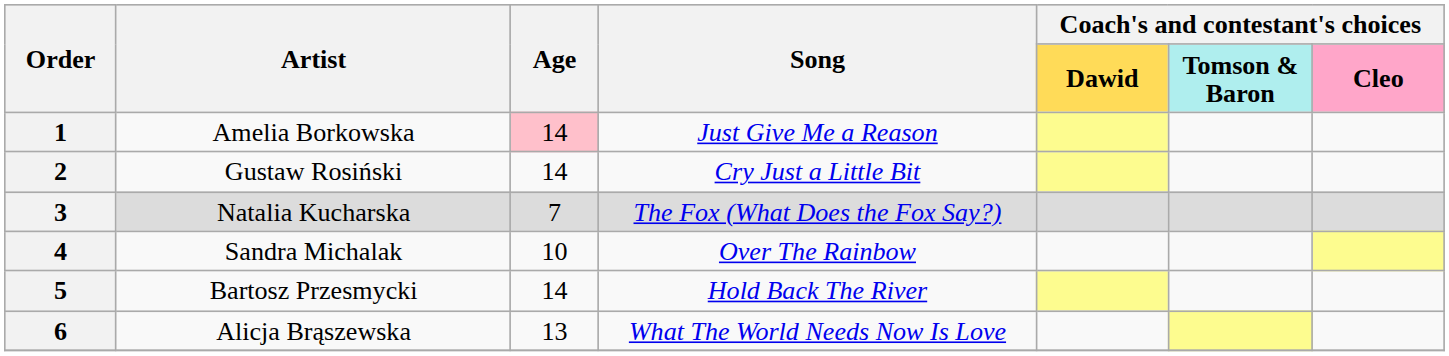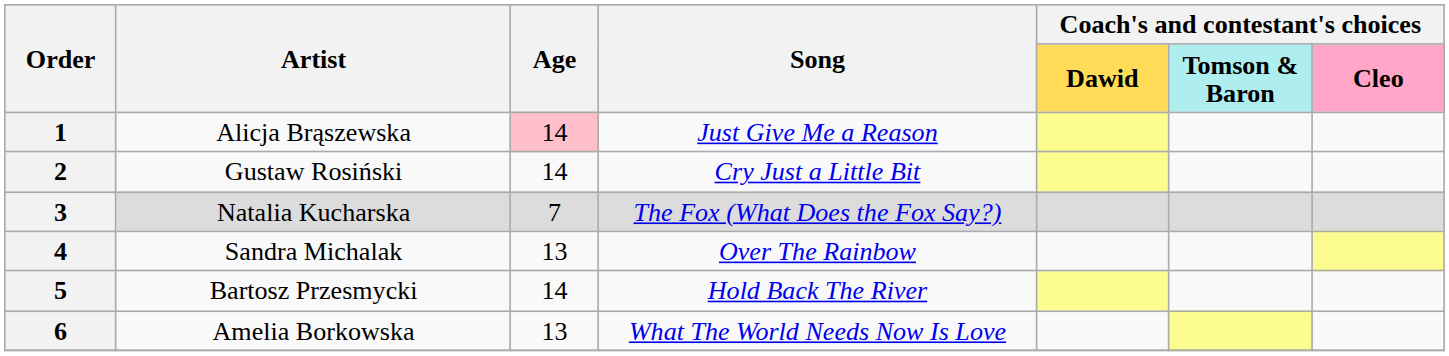 <table class="wikitable" style="text-align:center; line-height:17px; width:100%;">
 <tr>
 <th scope="col" rowspan="2" style="width:04%;">Order</th>
 <th scope="col" rowspan="2" style="width:18%;">Artist</th>
 <th scope="col" rowspan="2" style="width:04%;">Age</th>
 <th scope="col" rowspan="2" style="width:20%;">Song</th>
 <th colspan="3">Coach's and contestant's choices</th>
 </tr>
 <tr>
 <th style="width:06%; background:#ffdb58;">Dawid</th>
 <th style="width:06%; background:#afeeee;">Tomson & Baron</th>
 <th style="width:06%; background:#FFA6C9;">Cleo</th>
 </tr>
 <tr>
 <th>1</th>
-<td>Amelia Borkowska</td>
+<td>Alicja Brąszewska</td>
 <td style="background: pink;">14</td>
 <td><em><a href='#'>Just Give Me a Reason</a></em></td>
 <td style="background:#fdfc8f;"></td>
 <td></td>
 <td></td>
 </tr>
 <tr>
 <th>2</th>
 <td>Gustaw Rosiński</td>
 <td>14</td>
 <td><em><a href='#'>Cry Just a Little Bit</a></em></td>
 <td style="background:#fdfc8f;"></td>
 <td></td>
 <td></td>
 </tr>
 <tr style="background:#DCDCDC;">
 <th>3</th>
 <td>Natalia Kucharska</td>
 <td>7</td>
 <td><em><a href='#'>The Fox (What Does the Fox Say?)</a></em></td>
 <td></td>
 <td></td>
 <td></td>
 </tr>
 <tr>
 <th>4</th>
 <td>Sandra Michalak</td>
-<td>10</td>
+<td>13</td>
 <td><em><a href='#'>Over The Rainbow</a></em></td>
 <td></td>
 <td></td>
 <td style="background:#fdfc8f;"></td>
 </tr>
 <tr>
 <th>5</th>
 <td>Bartosz Przesmycki</td>
 <td>14</td>
 <td><em><a href='#'>Hold Back The River</a></em></td>
 <td style="background:#fdfc8f;"></td>
 <td></td>
 <td></td>
 </tr>
 <tr>
 <th>6</th>
-<td>Alicja Brąszewska</td>
+<td>Amelia Borkowska</td>
 <td>13</td>
 <td><em><a href='#'>What The World Needs Now Is Love</a></em></td>
 <td></td>
 <td style="background:#fdfc8f;"></td>
 <td></td>
 </tr>
 <tr>
 </tr>
 </table>
